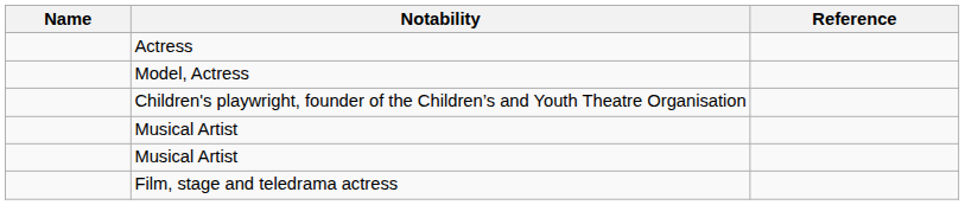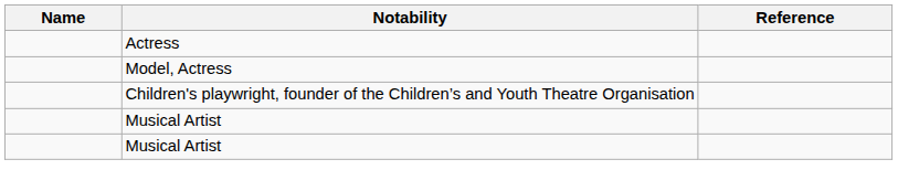 <table class="wikitable sortable" style="width:">
 <tr>
 <th style="width:*;">Name</th>
 <th style="width:65%;" class="unsortable">Notability</th>
 <th style="width:*;" class="unsortable">Reference</th>
 </tr>
 <tr>
 <td></td>
 <td>Actress</td>
 <td style="text-align:center;"></td>
 </tr>
 <tr>
 <td></td>
 <td>Model, Actress</td>
 <td style="text-align:center;"></td>
 </tr>
 <tr>
 <td></td>
 <td>Children's playwright, founder of the Children’s and Youth Theatre Organisation</td>
 <td style="text-align:center;"></td>
 </tr>
 <tr>
 <td></td>
 <td>Musical Artist</td>
 <td style="text-align:center;"></td>
 </tr>
 <tr>
 <td></td>
 <td>Musical Artist</td>
 <td style="text-align:center;"></td>
 </tr>
-<tr>
-<td></td>
-<td>Film, stage and teledrama actress</td>
-<td style="text-align:center;"></td>
-</tr>
 </table>
